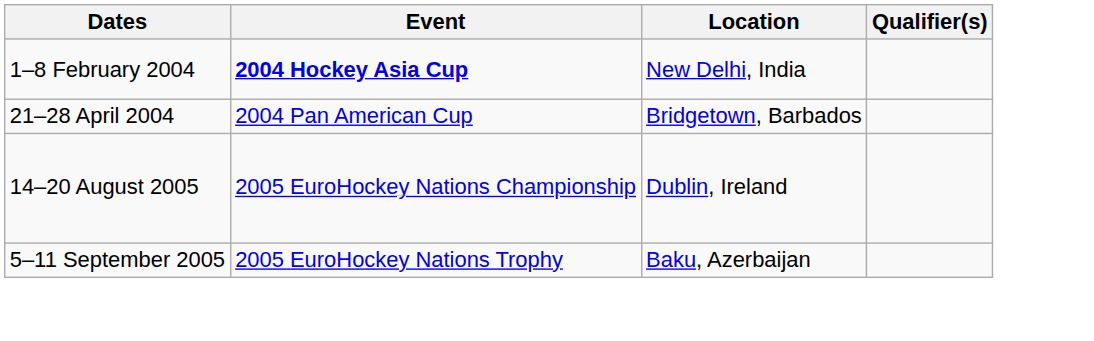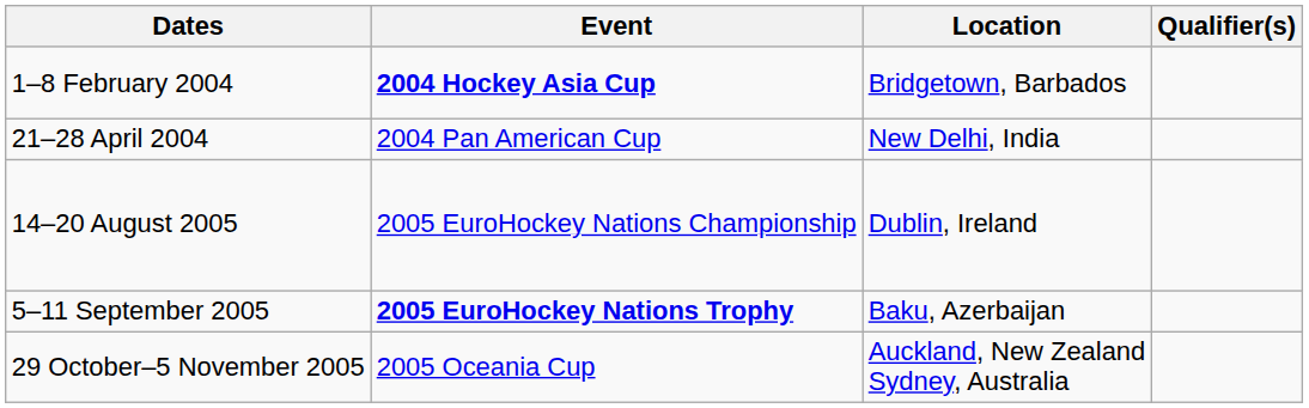 <table class=wikitable>
 <tr>
 <th>Dates</th>
 <th>Event</th>
 <th>Location</th>
 <th>Qualifier(s)</th>
 </tr>
 <tr>
 <td>1–8 February 2004</td>
 <td><strong><a href='#'>2004 Hockey Asia Cup</a></strong></td>
-<td><a href='#'>New Delhi</a>, India</td>
+<td><a href='#'>Bridgetown</a>, Barbados</td>
 <td><br><br></td>
 </tr>
 <tr>
 <td>21–28 April 2004</td>
 <td><a href='#'>2004 Pan American Cup</a></td>
-<td><a href='#'>Bridgetown</a>, Barbados</td>
+<td><a href='#'>New Delhi</a>, India</td>
 <td></td>
 </tr>
 <tr>
 <td>14–20 August 2005</td>
 <td><a href='#'>2005 EuroHockey Nations Championship</a></td>
 <td><a href='#'>Dublin</a>, Ireland</td>
 <td><br><br><br><br></td>
 </tr>
 <tr>
 <td>5–11 September 2005</td>
-<td><a href='#'>2005 EuroHockey Nations Trophy</a></td>
+<td><strong><a href='#'>2005 EuroHockey Nations Trophy</a></strong></td>
 <td><a href='#'>Baku</a>, Azerbaijan</td>
 <td><br></td>
 </tr>
+<tr>
+<td>29 October–5 November 2005</td>
+<td><a href='#'>2005 Oceania Cup</a></td>
+<td><a href='#'>Auckland</a>, New Zealand<br><a href='#'>Sydney</a>, Australia</td>
+<td></td>
+</tr>
 </table>
